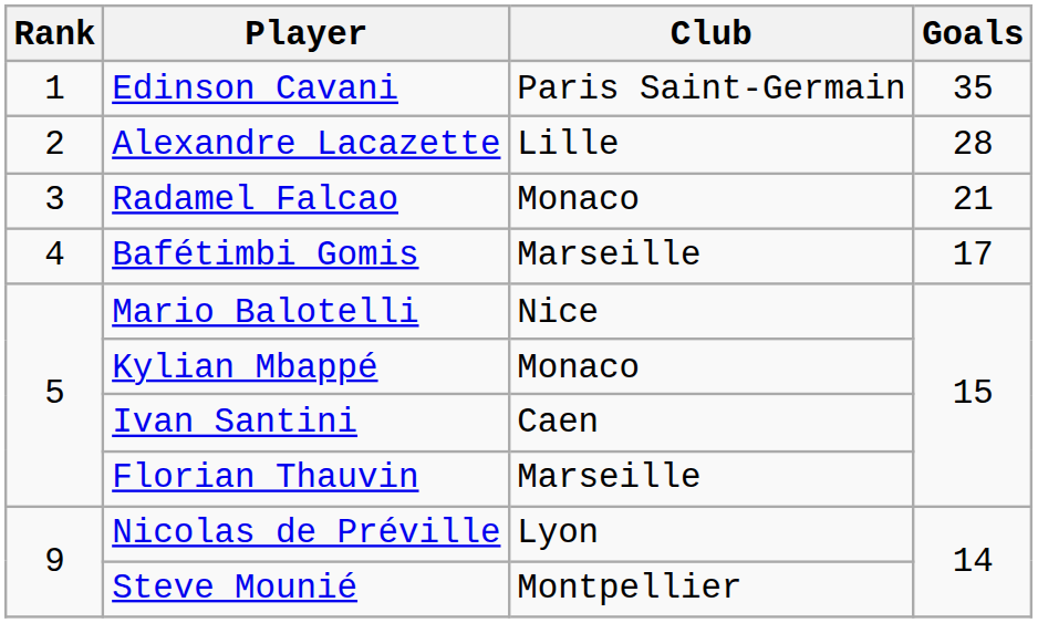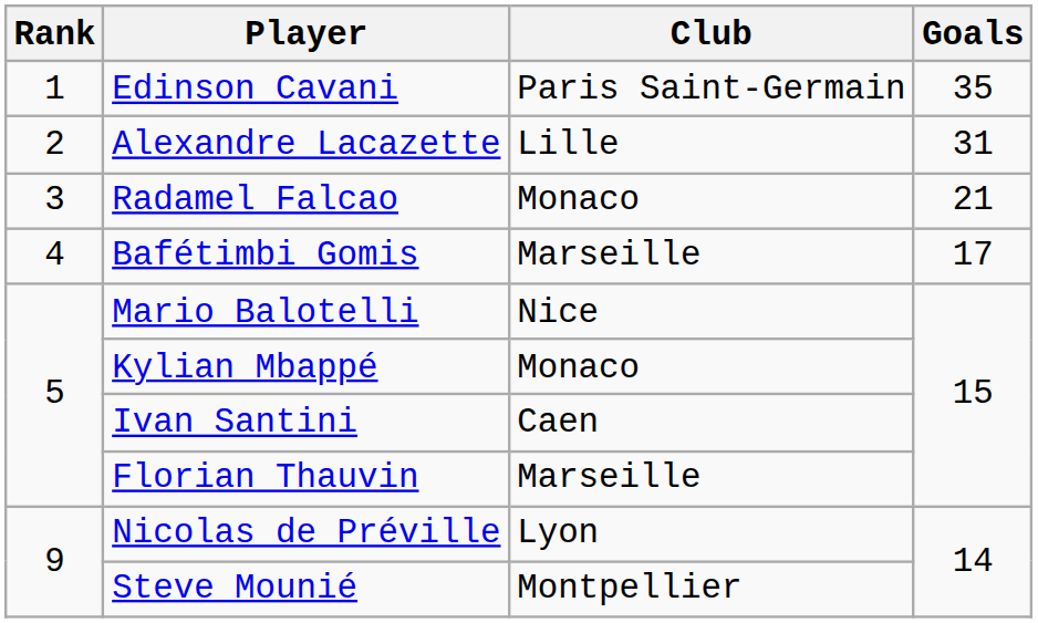 <table class="wikitable" style="text-align:center">
 <tr>
 <th>Rank</th>
 <th>Player</th>
 <th>Club</th>
 <th>Goals</th>
 </tr>
 <tr>
 <td>1</td>
 <td align="left"> <a href='#'>Edinson Cavani</a></td>
 <td align="left">Paris Saint-Germain</td>
 <td>35</td>
 </tr>
 <tr>
 <td>2</td>
 <td align="left"> <a href='#'>Alexandre Lacazette</a></td>
 <td align="left">Lille</td>
-<td>28</td>
+<td>31</td>
 </tr>
 <tr>
 <td>3</td>
 <td align="left"> <a href='#'>Radamel Falcao</a></td>
 <td align="left">Monaco</td>
 <td>21</td>
 </tr>
 <tr>
 <td>4</td>
 <td align="left"> <a href='#'>Bafétimbi Gomis</a></td>
 <td align="left">Marseille</td>
 <td>17</td>
 </tr>
 <tr>
 <td rowspan="4">5</td>
 <td align="left"> <a href='#'>Mario Balotelli</a></td>
 <td align="left">Nice</td>
 <td rowspan="4">15</td>
 </tr>
 <tr>
 <td align="left"> <a href='#'>Kylian Mbappé</a></td>
 <td align="left">Monaco</td>
 </tr>
 <tr>
 <td align="left"> <a href='#'>Ivan Santini</a></td>
 <td align="left">Caen</td>
 </tr>
 <tr>
 <td align="left"> <a href='#'>Florian Thauvin</a></td>
 <td align="left">Marseille</td>
 </tr>
 <tr>
 <td rowspan="2">9</td>
 <td align="left"> <a href='#'>Nicolas de Préville</a></td>
 <td align="left">Lyon</td>
 <td rowspan="2">14</td>
 </tr>
 <tr>
 <td align="left"> <a href='#'>Steve Mounié</a></td>
 <td align="left">Montpellier</td>
 </tr>
 </table>
